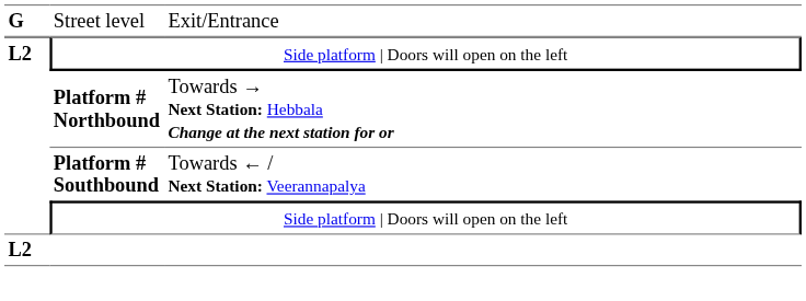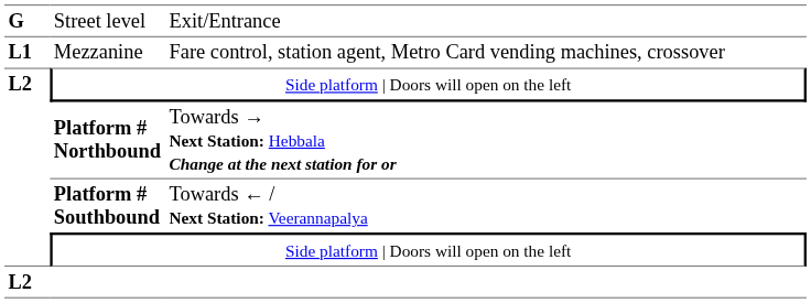 <table table border=0 cellspacing=0 cellpadding=3>
 <tr>
 <td style="border-bottom:solid 1px gray;border-top:solid 1px gray;" width=30 valign=top><strong>G</strong></td>
 <td style="border-top:solid 1px gray;border-bottom:solid 1px gray;" width=85 valign=top>Street level</td>
 <td style="border-top:solid 1px gray;border-bottom:solid 1px gray;" width=500 valign=top>Exit/Entrance</td>
+</tr>
+<tr>
+<td valign=top><strong>L1</strong></td>
+<td valign=top>Mezzanine</td>
+<td valign=top>Fare control, station agent, Metro Card vending machines, crossover<br></td>
 </tr>
 <tr>
 <td style="border-top:solid 1px gray;border-bottom:solid 1px gray;" width=30 rowspan=4 valign=top><strong>L2</strong></td>
 <td style="border-top:solid 1px gray;border-right:solid 2px black;border-left:solid 2px black;border-bottom:solid 2px black;text-align:center;" colspan=2><small><a href='#'>Side platform</a> | Doors will open on the left </small></td>
 </tr>
 <tr>
 <td style="border-bottom:solid 1px gray;" width=85><span><strong>Platform #</strong><br><strong>Northbound</strong></span></td>
 <td style="border-bottom:solid 1px gray;" width=500>Towards → <br><small><strong>Next Station:</strong> <a href='#'>Hebbala</a><br><strong><em>Change at the next station for  or </em></strong></small></td>
 </tr>
 <tr>
 <td><span><strong>Platform #</strong><br><strong>Southbound</strong></span></td>
 <td>Towards ←  / <br><small><strong>Next Station:</strong> <a href='#'>Veerannapalya</a></small></td>
 </tr>
 <tr>
 <td style="border-top:solid 2px black;border-right:solid 2px black;border-left:solid 2px black;border-bottom:solid 1px gray;" colspan=2  align=center><small><a href='#'>Side platform</a> | Doors will open on the left </small></td>
 </tr>
 <tr>
 <td style="border-bottom:solid 1px gray;" width=30 rowspan=2 valign=top><strong>L2</strong></td>
 <td style="border-bottom:solid 1px gray;" width=85></td>
 <td style="border-bottom:solid 1px gray;" width=500></td>
 </tr>
 <tr>
 </tr>
 </table>
